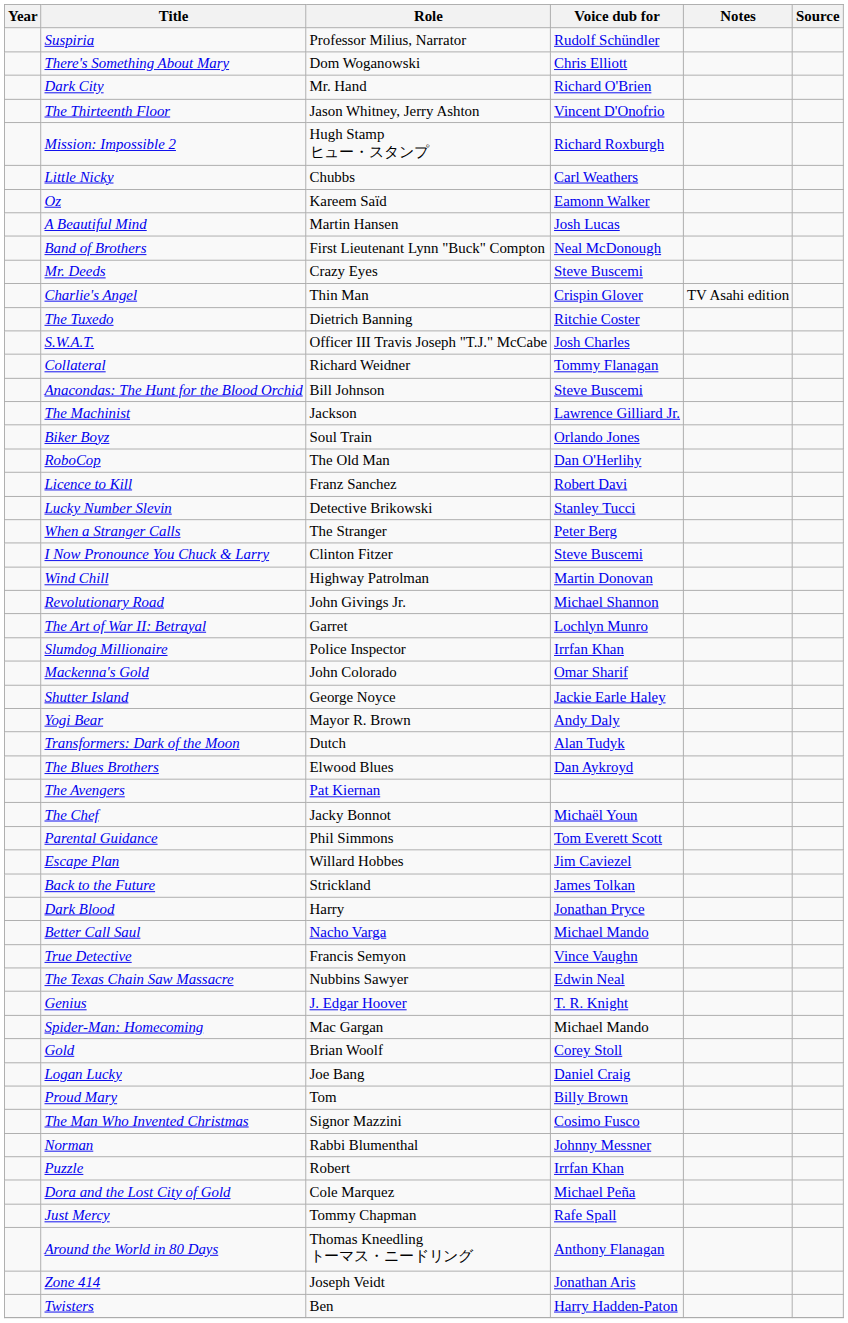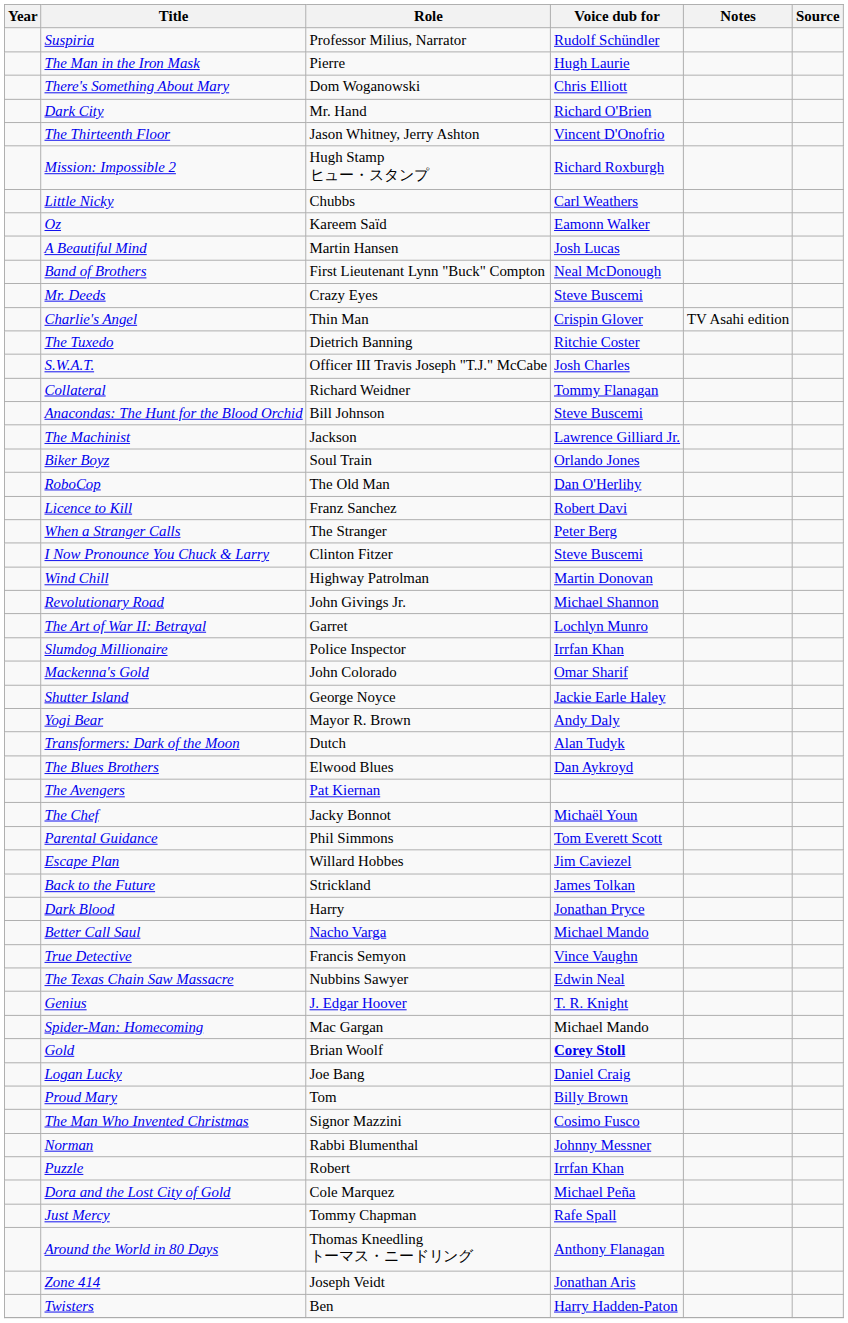 <table class="wikitable sortable plainrowheaders">
 <tr>
 <th>Year</th>
 <th>Title</th>
 <th>Role</th>
 <th>Voice dub for</th>
 <th class="unsortable">Notes</th>
 <th class="unsortable">Source</th>
 </tr>
 <tr>
 <td></td>
 <td><em><a href='#'>Suspiria</a></em></td>
 <td>Professor Milius, Narrator</td>
 <td><a href='#'>Rudolf Schündler</a></td>
+<td></td>
+<td></td>
+</tr>
+<tr>
+<td></td>
+<td><em><a href='#'>The Man in the Iron Mask</a></em></td>
+<td>Pierre</td>
+<td><a href='#'>Hugh Laurie</a></td>
 <td></td>
 <td></td>
 </tr>
 <tr>
 <td></td>
 <td><em><a href='#'>There's Something About Mary</a></em></td>
 <td>Dom Woganowski</td>
 <td><a href='#'>Chris Elliott</a></td>
 <td></td>
 <td></td>
 </tr>
 <tr>
 <td></td>
 <td><em><a href='#'>Dark City</a></em></td>
 <td>Mr. Hand</td>
 <td><a href='#'>Richard O'Brien</a></td>
 <td></td>
 <td></td>
 </tr>
 <tr>
 <td></td>
 <td><em><a href='#'>The Thirteenth Floor</a></em></td>
 <td>Jason Whitney, Jerry Ashton</td>
 <td><a href='#'>Vincent D'Onofrio</a></td>
 <td></td>
 <td></td>
 </tr>
 <tr>
 <td></td>
 <td><em><a href='#'>Mission: Impossible 2</a></em></td>
 <td>Hugh Stamp<br>ヒュー・スタンプ</td>
 <td><a href='#'>Richard Roxburgh</a></td>
 <td></td>
 <td></td>
 </tr>
 <tr>
 <td></td>
 <td><em><a href='#'>Little Nicky</a></em></td>
 <td>Chubbs</td>
 <td><a href='#'>Carl Weathers</a></td>
 <td></td>
 <td></td>
 </tr>
 <tr>
 <td></td>
 <td><em><a href='#'>Oz</a></em></td>
 <td>Kareem Saïd</td>
 <td><a href='#'>Eamonn Walker</a></td>
 <td></td>
 <td></td>
 </tr>
 <tr>
 <td></td>
 <td><em><a href='#'>A Beautiful Mind</a></em></td>
 <td>Martin Hansen</td>
 <td><a href='#'>Josh Lucas</a></td>
 <td></td>
 <td></td>
 </tr>
 <tr>
 <td></td>
 <td><em><a href='#'>Band of Brothers</a></em></td>
 <td>First Lieutenant Lynn "Buck" Compton</td>
 <td><a href='#'>Neal McDonough</a></td>
 <td></td>
 <td></td>
 </tr>
 <tr>
 <td></td>
 <td><em><a href='#'>Mr. Deeds</a></em></td>
 <td>Crazy Eyes</td>
 <td><a href='#'>Steve Buscemi</a></td>
 <td></td>
 <td></td>
 </tr>
 <tr>
 <td></td>
 <td><em><a href='#'>Charlie's Angel</a></em></td>
 <td>Thin Man</td>
 <td><a href='#'>Crispin Glover</a></td>
 <td>TV Asahi edition</td>
 <td></td>
 </tr>
 <tr>
 <td></td>
 <td><em><a href='#'>The Tuxedo</a></em></td>
 <td>Dietrich Banning</td>
 <td><a href='#'>Ritchie Coster</a></td>
 <td></td>
 <td></td>
 </tr>
 <tr>
 <td></td>
 <td><em><a href='#'>S.W.A.T.</a></em></td>
 <td>Officer III Travis Joseph "T.J." McCabe</td>
 <td><a href='#'>Josh Charles</a></td>
 <td></td>
 <td></td>
 </tr>
 <tr>
 <td></td>
 <td><em><a href='#'>Collateral</a></em></td>
 <td>Richard Weidner</td>
 <td><a href='#'>Tommy Flanagan</a></td>
 <td></td>
 <td></td>
 </tr>
 <tr>
 <td></td>
 <td><em><a href='#'>Anacondas: The Hunt for the Blood Orchid</a></em></td>
 <td>Bill Johnson</td>
 <td><a href='#'>Steve Buscemi</a></td>
 <td></td>
 <td></td>
 </tr>
 <tr>
 <td></td>
 <td><em><a href='#'>The Machinist</a></em></td>
 <td>Jackson</td>
 <td><a href='#'>Lawrence Gilliard Jr.</a></td>
 <td></td>
 <td></td>
 </tr>
 <tr>
 <td></td>
 <td><em><a href='#'>Biker Boyz</a></em></td>
 <td>Soul Train</td>
 <td><a href='#'>Orlando Jones</a></td>
 <td></td>
 <td></td>
 </tr>
 <tr>
 <td></td>
 <td><em><a href='#'>RoboCop</a></em></td>
 <td>The Old Man</td>
 <td><a href='#'>Dan O'Herlihy</a></td>
 <td></td>
 <td></td>
 </tr>
 <tr>
 <td></td>
 <td><em><a href='#'>Licence to Kill</a></em></td>
 <td>Franz Sanchez</td>
 <td><a href='#'>Robert Davi</a></td>
-<td></td>
-<td></td>
-</tr>
-<tr>
-<td></td>
-<td><em><a href='#'>Lucky Number Slevin</a></em></td>
-<td>Detective Brikowski</td>
-<td><a href='#'>Stanley Tucci</a></td>
 <td></td>
 <td></td>
 </tr>
 <tr>
 <td></td>
 <td><em><a href='#'>When a Stranger Calls</a></em></td>
 <td>The Stranger</td>
 <td><a href='#'>Peter Berg</a></td>
 <td></td>
 <td></td>
 </tr>
 <tr>
 <td></td>
 <td><em><a href='#'>I Now Pronounce You Chuck & Larry</a></em></td>
 <td>Clinton Fitzer</td>
 <td><a href='#'>Steve Buscemi</a></td>
 <td></td>
 <td></td>
 </tr>
 <tr>
 <td></td>
 <td><em><a href='#'>Wind Chill</a></em></td>
 <td>Highway Patrolman</td>
 <td><a href='#'>Martin Donovan</a></td>
 <td></td>
 <td></td>
 </tr>
 <tr>
 <td></td>
 <td><em><a href='#'>Revolutionary Road</a></em></td>
 <td>John Givings Jr.</td>
 <td><a href='#'>Michael Shannon</a></td>
 <td></td>
 <td></td>
 </tr>
 <tr>
 <td></td>
 <td><em><a href='#'>The Art of War II: Betrayal</a></em></td>
 <td>Garret</td>
 <td><a href='#'>Lochlyn Munro</a></td>
 <td></td>
 <td></td>
 </tr>
 <tr>
 <td></td>
 <td><em><a href='#'>Slumdog Millionaire</a></em></td>
 <td>Police Inspector</td>
 <td><a href='#'>Irrfan Khan</a></td>
 <td></td>
 <td></td>
 </tr>
 <tr>
 <td></td>
 <td><em><a href='#'>Mackenna's Gold</a></em></td>
 <td>John Colorado</td>
 <td><a href='#'>Omar Sharif</a></td>
 <td></td>
 <td></td>
 </tr>
 <tr>
 <td></td>
 <td><em><a href='#'>Shutter Island</a></em></td>
 <td>George Noyce</td>
 <td><a href='#'>Jackie Earle Haley</a></td>
 <td></td>
 <td></td>
 </tr>
 <tr>
 <td></td>
 <td><em><a href='#'>Yogi Bear</a></em></td>
 <td>Mayor R. Brown</td>
 <td><a href='#'>Andy Daly</a></td>
 <td></td>
 <td></td>
 </tr>
 <tr>
 <td></td>
 <td><em><a href='#'>Transformers: Dark of the Moon</a></em></td>
 <td>Dutch</td>
 <td><a href='#'>Alan Tudyk</a></td>
 <td></td>
 <td></td>
 </tr>
 <tr>
 <td></td>
 <td><em><a href='#'>The Blues Brothers</a></em></td>
 <td>Elwood Blues</td>
 <td><a href='#'>Dan Aykroyd</a></td>
 <td></td>
 <td></td>
 </tr>
 <tr>
 <td></td>
 <td><em><a href='#'>The Avengers</a></em></td>
 <td><a href='#'>Pat Kiernan</a></td>
 <td></td>
 <td></td>
 <td></td>
 </tr>
 <tr>
 <td></td>
 <td><em><a href='#'>The Chef</a></em></td>
 <td>Jacky Bonnot</td>
 <td><a href='#'>Michaël Youn</a></td>
 <td></td>
 <td></td>
 </tr>
 <tr>
 <td></td>
 <td><em><a href='#'>Parental Guidance</a></em></td>
 <td>Phil Simmons</td>
 <td><a href='#'>Tom Everett Scott</a></td>
 <td></td>
 <td></td>
 </tr>
 <tr>
 <td></td>
 <td><em><a href='#'>Escape Plan</a></em></td>
 <td>Willard Hobbes</td>
 <td><a href='#'>Jim Caviezel</a></td>
 <td></td>
 <td></td>
 </tr>
 <tr>
 <td></td>
 <td><em><a href='#'>Back to the Future</a></em></td>
 <td>Strickland</td>
 <td><a href='#'>James Tolkan</a></td>
 <td></td>
 <td></td>
 </tr>
 <tr>
 <td></td>
 <td><em><a href='#'>Dark Blood</a></em></td>
 <td>Harry</td>
 <td><a href='#'>Jonathan Pryce</a></td>
 <td></td>
 <td></td>
 </tr>
 <tr>
 <td></td>
 <td><em><a href='#'>Better Call Saul</a></em></td>
 <td><a href='#'>Nacho Varga</a></td>
 <td><a href='#'>Michael Mando</a></td>
 <td></td>
 <td></td>
 </tr>
 <tr>
 <td></td>
 <td><em><a href='#'>True Detective</a></em></td>
 <td>Francis Semyon</td>
 <td><a href='#'>Vince Vaughn</a></td>
 <td></td>
 <td></td>
 </tr>
 <tr>
 <td></td>
 <td><em><a href='#'>The Texas Chain Saw Massacre</a></em></td>
 <td>Nubbins Sawyer</td>
 <td><a href='#'>Edwin Neal</a></td>
 <td></td>
 <td></td>
 </tr>
 <tr>
 <td></td>
 <td><em><a href='#'>Genius</a></em></td>
 <td><a href='#'>J. Edgar Hoover</a></td>
 <td><a href='#'>T. R. Knight</a></td>
 <td></td>
 <td></td>
 </tr>
 <tr>
 <td></td>
 <td><em><a href='#'>Spider-Man: Homecoming</a></em></td>
 <td>Mac Gargan</td>
 <td>Michael Mando</td>
 <td></td>
 <td></td>
 </tr>
 <tr>
 <td></td>
 <td><em><a href='#'>Gold</a></em></td>
 <td>Brian Woolf</td>
-<td><a href='#'>Corey Stoll</a></td>
+<td><strong><a href='#'>Corey Stoll</a></strong></td>
 <td></td>
 <td></td>
 </tr>
 <tr>
 <td></td>
 <td><em><a href='#'>Logan Lucky</a></em></td>
 <td>Joe Bang</td>
 <td><a href='#'>Daniel Craig</a></td>
 <td></td>
 <td></td>
 </tr>
 <tr>
 <td></td>
 <td><em><a href='#'>Proud Mary</a></em></td>
 <td>Tom</td>
 <td><a href='#'>Billy Brown</a></td>
 <td></td>
 <td></td>
 </tr>
 <tr>
 <td></td>
 <td><em><a href='#'>The Man Who Invented Christmas</a></em></td>
 <td>Signor Mazzini</td>
 <td><a href='#'>Cosimo Fusco</a></td>
 <td></td>
 <td></td>
 </tr>
 <tr>
 <td></td>
 <td><em><a href='#'>Norman</a></em></td>
 <td>Rabbi Blumenthal</td>
 <td><a href='#'>Johnny Messner</a></td>
 <td></td>
 <td></td>
 </tr>
 <tr>
 <td></td>
 <td><em><a href='#'>Puzzle</a></em></td>
 <td>Robert</td>
 <td><a href='#'>Irrfan Khan</a></td>
 <td></td>
 <td></td>
 </tr>
 <tr>
 <td></td>
 <td><em><a href='#'>Dora and the Lost City of Gold</a></em></td>
 <td>Cole Marquez</td>
 <td><a href='#'>Michael Peña</a></td>
 <td></td>
 <td></td>
 </tr>
 <tr>
 <td></td>
 <td><em><a href='#'>Just Mercy</a></em></td>
 <td>Tommy Chapman</td>
 <td><a href='#'>Rafe Spall</a></td>
 <td></td>
 <td></td>
 </tr>
 <tr>
 <td></td>
 <td><em><a href='#'>Around the World in 80 Days</a></em></td>
 <td>Thomas Kneedling<br>トーマス・ニードリング</td>
 <td><a href='#'>Anthony Flanagan</a></td>
 <td></td>
 <td></td>
 </tr>
 <tr>
 <td></td>
 <td><em><a href='#'>Zone 414</a></em></td>
 <td>Joseph Veidt</td>
 <td><a href='#'>Jonathan Aris</a></td>
 <td></td>
 <td></td>
 </tr>
 <tr>
 <td></td>
 <td><em><a href='#'>Twisters</a></em></td>
 <td>Ben</td>
 <td><a href='#'>Harry Hadden-Paton</a></td>
 <td></td>
 <td></td>
 </tr>
 <tr>
 </tr>
 </table>
